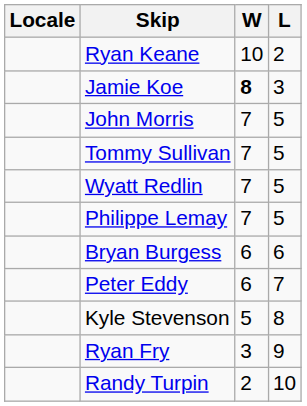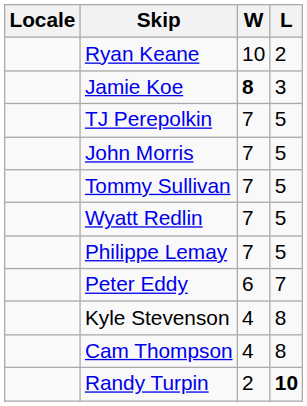 <table class="wikitable" border="1">
 <tr>
 <th>Locale</th>
 <th>Skip</th>
 <th>W</th>
 <th>L</th>
 </tr>
 <tr>
 <td></td>
 <td><a href='#'>Ryan Keane</a></td>
 <td>10</td>
 <td>2</td>
 </tr>
 <tr>
 <td></td>
 <td><a href='#'>Jamie Koe</a></td>
 <td><strong>8</strong></td>
 <td>3</td>
+</tr>
+<tr>
+<td></td>
+<td><a href='#'>TJ Perepolkin</a></td>
+<td>7</td>
+<td>5</td>
 </tr>
 <tr>
 <td></td>
 <td><a href='#'>John Morris</a></td>
 <td>7</td>
 <td>5</td>
 </tr>
 <tr>
 <td></td>
 <td><a href='#'>Tommy Sullivan</a></td>
 <td>7</td>
 <td>5</td>
 </tr>
 <tr>
 <td></td>
 <td><a href='#'>Wyatt Redlin</a></td>
 <td>7</td>
 <td>5</td>
 </tr>
 <tr>
 <td></td>
 <td><a href='#'>Philippe Lemay</a></td>
 <td>7</td>
 <td>5</td>
 </tr>
 <tr>
 <td></td>
-<td><a href='#'>Bryan Burgess</a></td>
-<td>6</td>
-<td>6</td>
-</tr>
-<tr>
-<td></td>
 <td><a href='#'>Peter Eddy</a></td>
 <td>6</td>
 <td>7</td>
 </tr>
 <tr>
 <td></td>
 <td>Kyle Stevenson</td>
-<td>5</td>
+<td>4</td>
 <td>8</td>
 </tr>
 <tr>
 <td></td>
-<td><a href='#'>Ryan Fry</a></td>
-<td>3</td>
-<td>9</td>
+<td><a href='#'>Cam Thompson</a></td>
+<td>4</td>
+<td>8</td>
 </tr>
 <tr>
 <td></td>
 <td><a href='#'>Randy Turpin</a></td>
 <td>2</td>
-<td>10</td>
+<td><strong>10</strong></td>
 </tr>
 </table>
